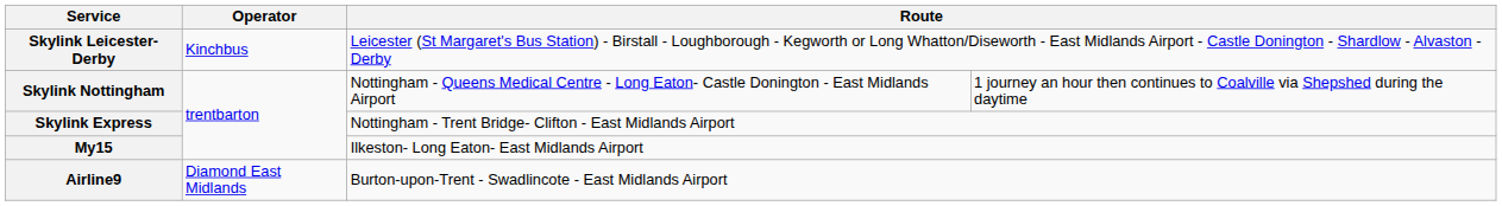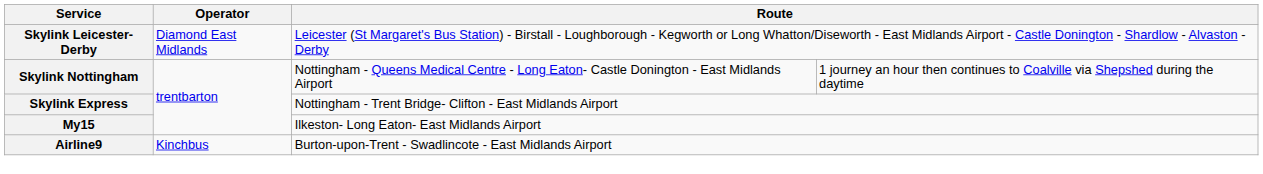 <table class="wikitable sortable">
 <tr>
 <th>Service</th>
 <th>Operator</th>
 <th colspan=2>Route</th>
 </tr>
 <tr>
 <th>Skylink Leicester-Derby</th>
-<td><a href='#'>Kinchbus</a></td>
+<td><a href='#'>Diamond East Midlands</a></td>
 <td colspan=2><a href='#'>Leicester</a> (<a href='#'>St Margaret's Bus Station</a>) - Birstall - Loughborough - Kegworth or Long Whatton/Diseworth - East Midlands Airport - <a href='#'>Castle Donington</a> - <a href='#'>Shardlow</a> - <a href='#'>Alvaston</a> - <a href='#'>Derby</a></td>
 </tr>
 <tr>
 <th>Skylink Nottingham</th>
 <td rowspan=3><a href='#'>trentbarton</a></td>
 <td>Nottingham - <a href='#'>Queens Medical Centre</a> - <a href='#'>Long Eaton</a>- Castle Donington - East Midlands Airport</td>
 <td>1 journey an hour then continues to <a href='#'>Coalville</a> via <a href='#'>Shepshed</a> during the daytime</td>
 </tr>
 <tr>
 <th>Skylink Express</th>
 <td colspan=2>Nottingham - Trent Bridge- Clifton - East Midlands Airport </td>
 </tr>
 <tr>
 <th>My15</th>
 <td colspan=2>Ilkeston- Long Eaton- East Midlands Airport </td>
 </tr>
 <tr>
 <th>Airline9</th>
-<td><a href='#'>Diamond East Midlands</a></td>
+<td><a href='#'>Kinchbus</a></td>
 <td colspan=2>Burton-upon-Trent - Swadlincote - East Midlands Airport </td>
 </tr>
 </table>
